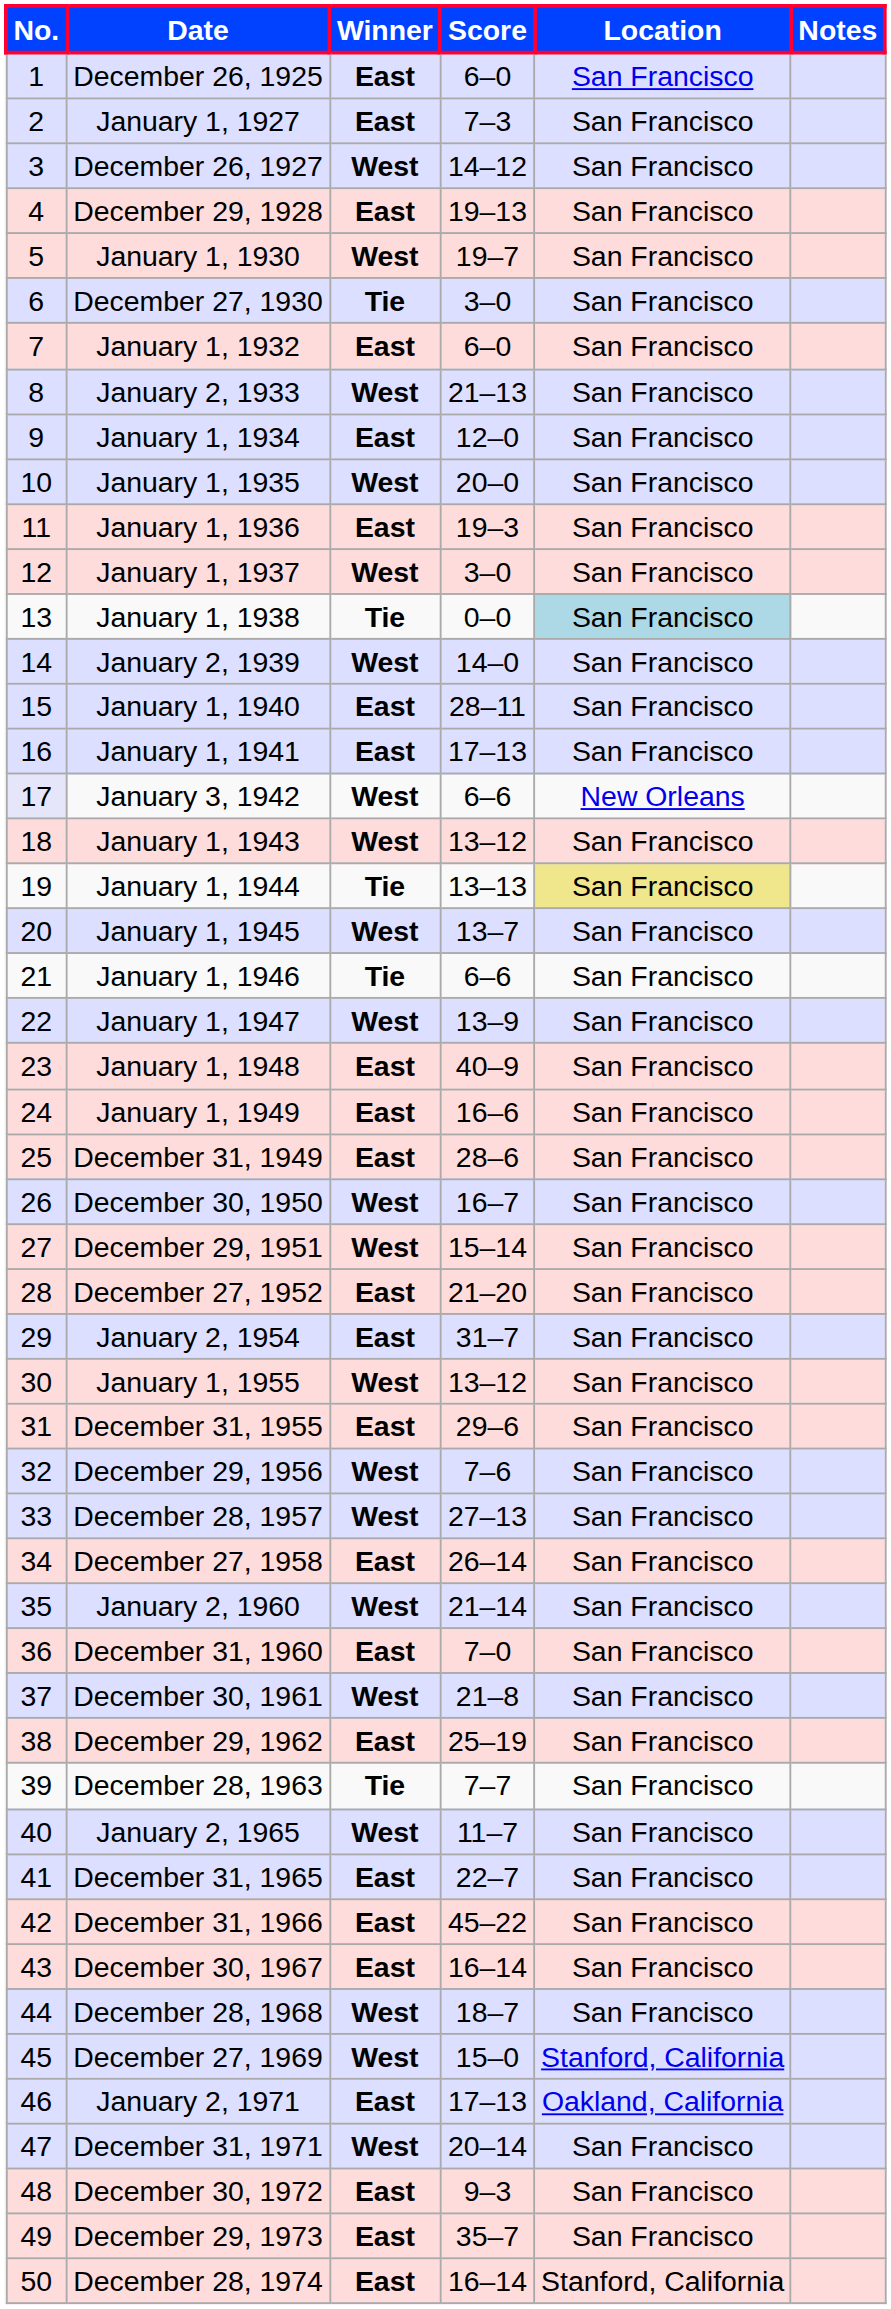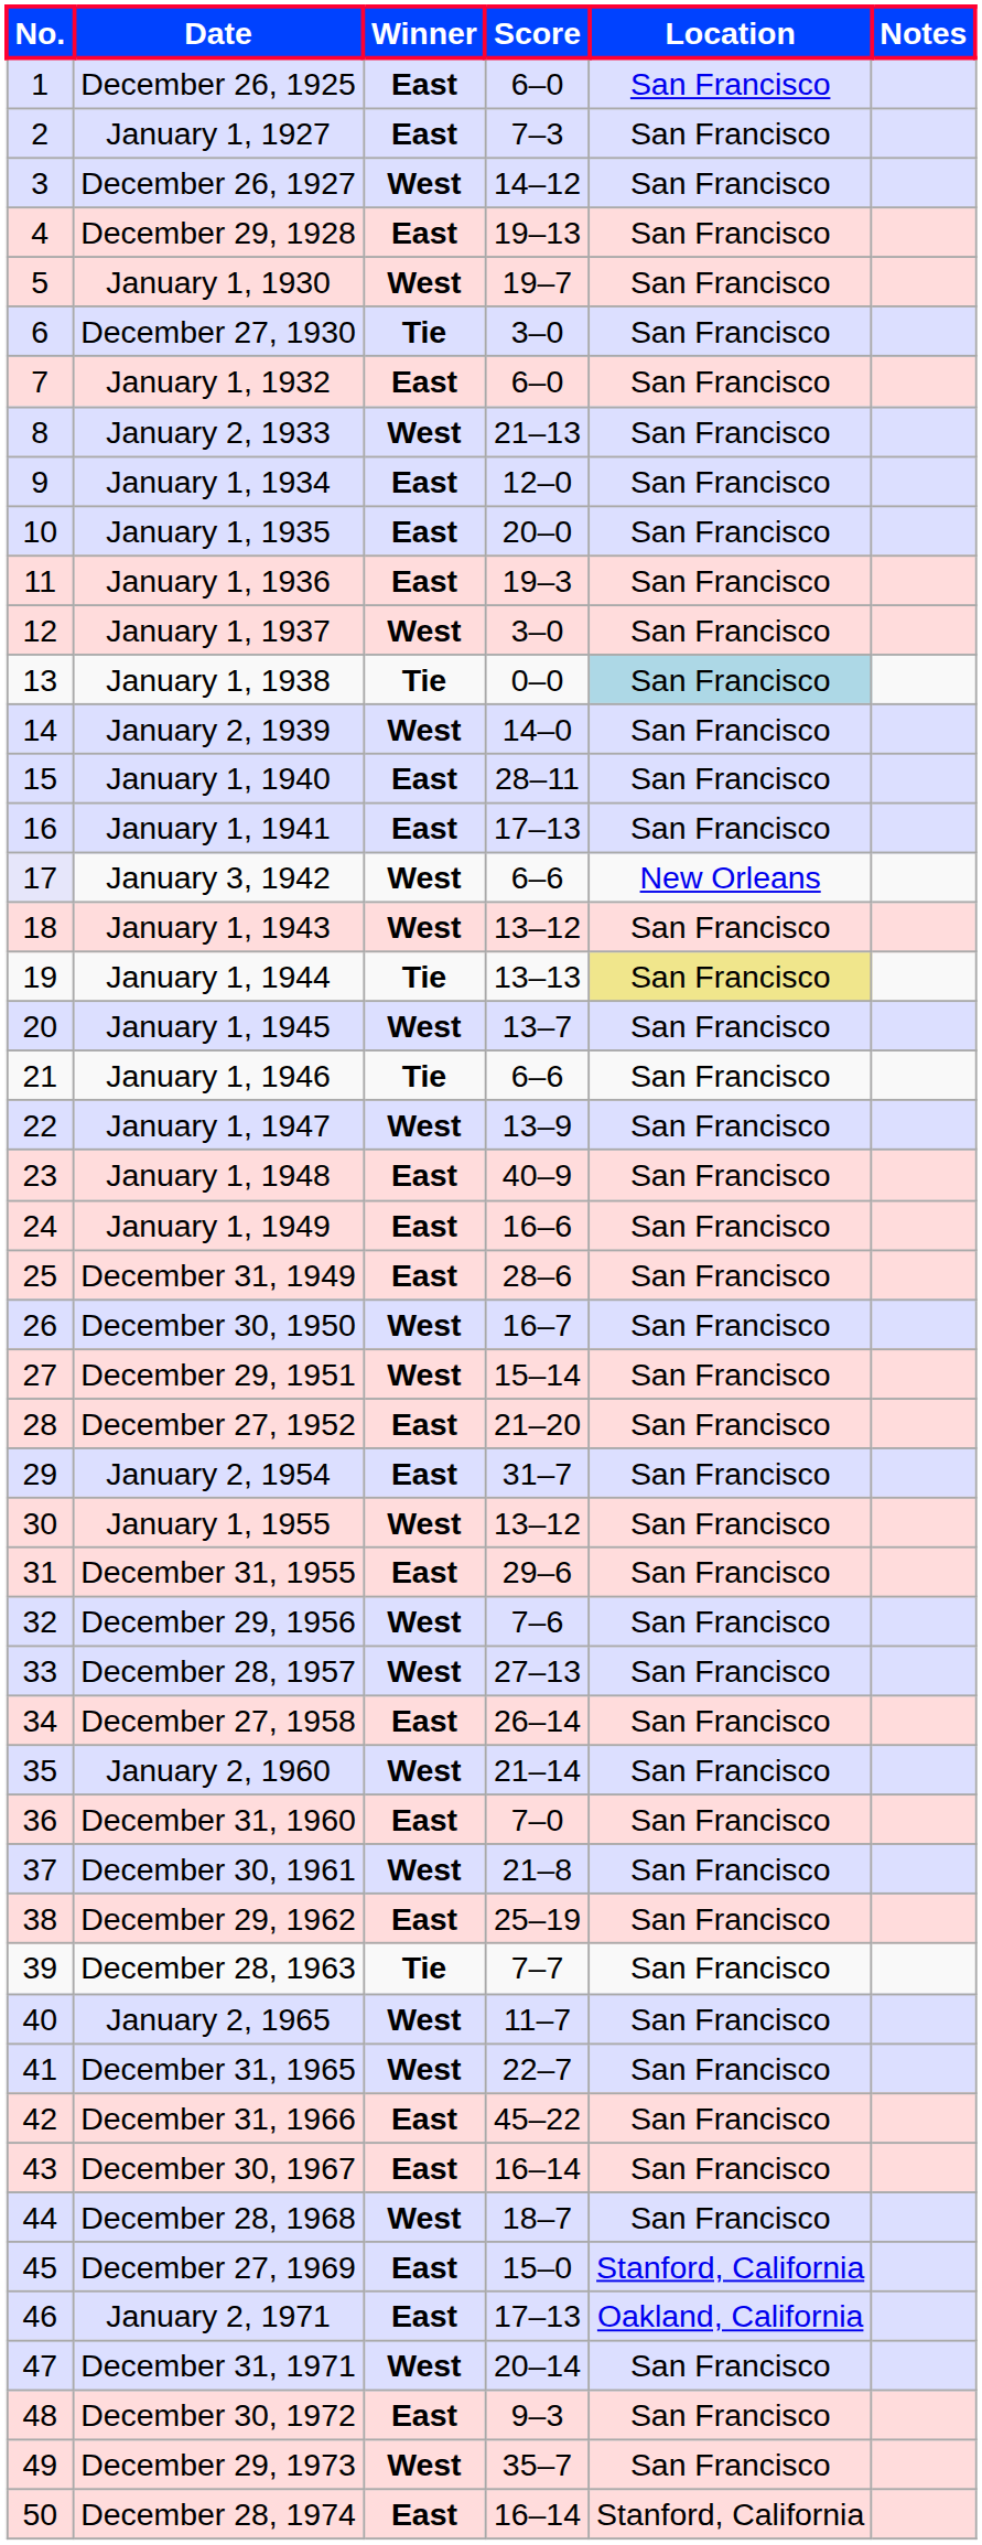 <table class="wikitable" style="text-align:center; font-size: 95%;">
 <tr>
 <th style="background:#0042FF; color:#fff; border:2px solid #FF0032;">No.</th>
 <th style="background:#0042FF; color:#fff; border:2px solid #FF0032;">Date</th>
 <th style="background:#0042FF; color:#fff; border:2px solid #FF0032;">Winner</th>
 <th style="background:#0042FF; color:#fff; border:2px solid #FF0032;">Score</th>
 <th style="background:#0042FF; color:#fff; border:2px solid #FF0032;">Location</th>
 <th style="background:#0042FF; color:#fff; border:2px solid #FF0032;">Notes</th>
 </tr>
 <tr style="background:#dcdfff;">
 <td>1</td>
 <td>December 26, 1925</td>
 <td><strong>East</strong></td>
 <td>6–0</td>
 <td><a href='#'>San Francisco</a></td>
 <td></td>
 </tr>
 <tr style="background:#dcdfff;">
 <td>2</td>
 <td>January 1, 1927</td>
 <td><strong>East</strong></td>
 <td>7–3</td>
 <td>San Francisco</td>
 <td></td>
 </tr>
 <tr style="background:#dcdfff;">
 <td>3</td>
 <td>December 26, 1927</td>
 <td><strong>West</strong></td>
 <td>14–12</td>
 <td>San Francisco</td>
 <td></td>
 </tr>
 <tr style="background:#ffdcdc;">
 <td>4</td>
 <td>December 29, 1928</td>
 <td><strong>East</strong></td>
 <td>19–13</td>
 <td>San Francisco</td>
 <td></td>
 </tr>
 <tr style="background:#ffdcdc;">
 <td>5</td>
 <td>January 1, 1930</td>
 <td><strong>West</strong></td>
 <td>19–7</td>
 <td>San Francisco</td>
 <td></td>
 </tr>
 <tr style="background:#dcdfff;">
 <td>6</td>
 <td>December 27, 1930</td>
 <td><strong> Tie</strong></td>
 <td>3–0</td>
 <td>San Francisco</td>
 <td></td>
 </tr>
 <tr style="background:#ffdcdc;">
 <td>7</td>
 <td>January 1, 1932</td>
 <td><strong>East</strong></td>
 <td>6–0</td>
 <td>San Francisco</td>
 <td></td>
 </tr>
 <tr style="background:#dcdfff;">
 <td>8</td>
 <td>January 2, 1933</td>
 <td><strong>West</strong></td>
 <td>21–13</td>
 <td>San Francisco</td>
 <td></td>
 </tr>
 <tr style="background:#dcdfff;">
 <td>9</td>
 <td>January 1, 1934</td>
 <td><strong>East</strong></td>
 <td>12–0</td>
 <td>San Francisco</td>
 <td></td>
 </tr>
 <tr style="background:#dcdfff;">
 <td>10</td>
 <td>January 1, 1935</td>
-<td><strong>West</strong></td>
+<td><strong>East</strong></td>
 <td>20–0</td>
 <td>San Francisco</td>
 <td></td>
 </tr>
 <tr style="background:#ffdcdc;">
 <td>11</td>
 <td>January 1, 1936</td>
 <td><strong>East</strong></td>
 <td>19–3</td>
 <td>San Francisco</td>
 <td></td>
 </tr>
 <tr style="background:#ffdcdc;">
 <td>12</td>
 <td>January 1, 1937</td>
 <td><strong>West</strong></td>
 <td>3–0</td>
 <td>San Francisco</td>
 <td></td>
 </tr>
 <tr>
 <td>13</td>
 <td>January 1, 1938</td>
 <td><strong> Tie</strong></td>
 <td>0–0</td>
 <td style="background: lightblue;">San Francisco</td>
 <td></td>
 </tr>
 <tr style="background:#dcdfff;">
 <td>14</td>
 <td>January 2, 1939</td>
 <td><strong>West</strong></td>
 <td>14–0</td>
 <td>San Francisco</td>
 <td></td>
 </tr>
 <tr style="background:#dcdfff;">
 <td>15</td>
 <td>January 1, 1940</td>
 <td><strong>East</strong></td>
 <td>28–11</td>
 <td>San Francisco</td>
 <td></td>
 </tr>
 <tr style="background:#dcdfff;">
 <td>16</td>
 <td>January 1, 1941</td>
 <td><strong>East</strong></td>
 <td>17–13</td>
 <td>San Francisco</td>
 <td></td>
 </tr>
 <tr>
 <td style="background: lavender;">17</td>
 <td>January 3, 1942</td>
 <td><strong>West</strong></td>
 <td>6–6</td>
 <td><a href='#'>New Orleans</a></td>
 <td></td>
 </tr>
 <tr style="background:#ffdcdc;">
 <td>18</td>
 <td>January 1, 1943</td>
 <td><strong>West</strong></td>
 <td>13–12</td>
 <td>San Francisco</td>
 <td></td>
 </tr>
 <tr>
 <td>19</td>
 <td>January 1, 1944</td>
 <td><strong> Tie</strong></td>
 <td>13–13</td>
 <td style="background: khaki;">San Francisco</td>
 <td></td>
 </tr>
 <tr style="background:#dcdfff;">
 <td>20</td>
 <td>January 1, 1945</td>
 <td><strong>West</strong></td>
 <td>13–7</td>
 <td>San Francisco</td>
 <td></td>
 </tr>
 <tr>
 <td>21</td>
 <td>January 1, 1946</td>
 <td><strong> Tie</strong></td>
 <td>6–6</td>
 <td>San Francisco</td>
 <td></td>
 </tr>
 <tr style="background:#dcdfff;">
 <td>22</td>
 <td>January 1, 1947</td>
 <td><strong>West</strong></td>
 <td>13–9</td>
 <td>San Francisco</td>
 <td></td>
 </tr>
 <tr style="background:#ffdcdc;">
 <td>23</td>
 <td>January 1, 1948</td>
 <td><strong>East</strong></td>
 <td>40–9</td>
 <td>San Francisco</td>
 <td></td>
 </tr>
 <tr style="background:#ffdcdc;">
 <td>24</td>
 <td>January 1, 1949</td>
 <td><strong>East</strong></td>
 <td>16–6</td>
 <td>San Francisco</td>
 <td></td>
 </tr>
 <tr style="background:#ffdcdc;">
 <td>25</td>
 <td>December 31, 1949</td>
 <td><strong>East</strong></td>
 <td>28–6</td>
 <td>San Francisco</td>
 <td></td>
 </tr>
 <tr style="background:#dcdfff;">
 <td>26</td>
 <td>December 30, 1950</td>
 <td><strong>West</strong></td>
 <td>16–7</td>
 <td>San Francisco</td>
 <td></td>
 </tr>
 <tr style="background:#ffdcdc;">
 <td>27</td>
 <td>December 29, 1951</td>
 <td><strong>West</strong></td>
 <td>15–14</td>
 <td>San Francisco</td>
 <td></td>
 </tr>
 <tr style="background:#ffdcdc;">
 <td>28</td>
 <td>December 27, 1952</td>
 <td><strong>East</strong></td>
 <td>21–20</td>
 <td>San Francisco</td>
 <td></td>
 </tr>
 <tr style="background:#dcdfff;">
 <td>29</td>
 <td>January 2, 1954</td>
 <td><strong>East</strong></td>
 <td>31–7</td>
 <td>San Francisco</td>
 <td></td>
 </tr>
 <tr style="background:#ffdcdc;">
 <td>30</td>
 <td>January 1, 1955</td>
 <td><strong>West</strong></td>
 <td>13–12</td>
 <td>San Francisco</td>
 <td></td>
 </tr>
 <tr style="background:#ffdcdc;">
 <td>31</td>
 <td>December 31, 1955</td>
 <td><strong>East</strong></td>
 <td>29–6</td>
 <td>San Francisco</td>
 <td></td>
 </tr>
 <tr style="background:#dcdfff;">
 <td>32</td>
 <td>December 29, 1956</td>
 <td><strong>West</strong></td>
 <td>7–6</td>
 <td>San Francisco</td>
 <td></td>
 </tr>
 <tr style="background:#dcdfff;">
 <td>33</td>
 <td>December 28, 1957</td>
 <td><strong>West</strong></td>
 <td>27–13</td>
 <td>San Francisco</td>
 <td></td>
 </tr>
 <tr style="background:#ffdcdc;">
 <td>34</td>
 <td>December 27, 1958</td>
 <td><strong>East</strong></td>
 <td>26–14</td>
 <td>San Francisco</td>
 <td></td>
 </tr>
 <tr style="background:#dcdfff;">
 <td>35</td>
 <td>January 2, 1960</td>
 <td><strong>West</strong></td>
 <td>21–14</td>
 <td>San Francisco</td>
 <td></td>
 </tr>
 <tr style="background:#ffdcdc;">
 <td>36</td>
 <td>December 31, 1960</td>
 <td><strong>East</strong></td>
 <td>7–0</td>
 <td>San Francisco</td>
 <td></td>
 </tr>
 <tr style="background:#dcdfff;">
 <td>37</td>
 <td>December 30, 1961</td>
 <td><strong>West</strong></td>
 <td>21–8</td>
 <td>San Francisco</td>
 <td></td>
 </tr>
 <tr style="background:#ffdcdc;">
 <td>38</td>
 <td>December 29, 1962</td>
 <td><strong>East</strong></td>
 <td>25–19</td>
 <td>San Francisco</td>
 <td></td>
 </tr>
 <tr>
 <td>39</td>
 <td>December 28, 1963</td>
 <td><strong> Tie</strong></td>
 <td>7–7</td>
 <td>San Francisco</td>
 <td></td>
 </tr>
 <tr style="background:#dcdfff;">
 <td>40</td>
 <td>January 2, 1965</td>
 <td><strong>West</strong></td>
 <td>11–7</td>
 <td>San Francisco</td>
 <td></td>
 </tr>
 <tr style="background:#dcdfff;">
 <td>41</td>
 <td>December 31, 1965</td>
-<td><strong>East</strong></td>
+<td><strong>West</strong></td>
 <td>22–7</td>
 <td>San Francisco</td>
 <td></td>
 </tr>
 <tr style="background:#ffdcdc;">
 <td>42</td>
 <td>December 31, 1966</td>
 <td><strong>East</strong></td>
 <td>45–22</td>
 <td>San Francisco</td>
 <td></td>
 </tr>
 <tr style="background:#ffdcdc;">
 <td>43</td>
 <td>December 30, 1967</td>
 <td><strong>East</strong></td>
 <td>16–14</td>
 <td>San Francisco</td>
 <td></td>
 </tr>
 <tr style="background:#dcdfff;">
 <td>44</td>
 <td>December 28, 1968</td>
 <td><strong>West</strong></td>
 <td>18–7</td>
 <td>San Francisco</td>
 <td></td>
 </tr>
 <tr style="background:#dcdfff;">
 <td>45</td>
 <td>December 27, 1969</td>
-<td><strong>West</strong></td>
+<td><strong>East</strong></td>
 <td>15–0</td>
 <td><a href='#'>Stanford, California</a></td>
 <td></td>
 </tr>
 <tr style="background:#dcdfff;">
 <td>46</td>
 <td>January 2, 1971</td>
 <td><strong>East</strong></td>
 <td>17–13</td>
 <td><a href='#'>Oakland, California</a></td>
 <td></td>
 </tr>
 <tr style="background:#dcdfff;">
 <td>47</td>
 <td>December 31, 1971</td>
 <td><strong>West</strong></td>
 <td>20–14</td>
 <td>San Francisco</td>
 <td></td>
 </tr>
 <tr style="background:#ffdcdc;">
 <td>48</td>
 <td>December 30, 1972</td>
 <td><strong>East</strong></td>
 <td>9–3</td>
 <td>San Francisco</td>
 <td></td>
 </tr>
 <tr style="background:#ffdcdc;">
 <td>49</td>
 <td>December 29, 1973</td>
-<td><strong>East</strong></td>
+<td><strong>West</strong></td>
 <td>35–7</td>
 <td>San Francisco</td>
 <td></td>
 </tr>
 <tr style="background:#ffdcdc;">
 <td>50</td>
 <td>December 28, 1974</td>
 <td><strong>East</strong></td>
 <td>16–14</td>
 <td>Stanford, California</td>
 <td></td>
 </tr>
 </table>
